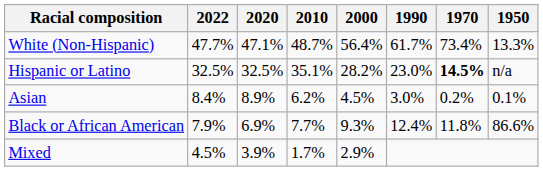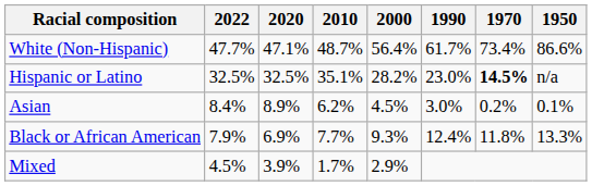 <table class="wikitable sortable collapsible" style="font-size: 90%;">
 <tr>
 <th>Racial composition</th>
 <th>2022</th>
 <th>2020</th>
 <th>2010</th>
 <th>2000</th>
 <th>1990</th>
 <th>1970</th>
 <th>1950</th>
 </tr>
 <tr>
 <td><a href='#'>White (Non-Hispanic)</a></td>
 <td>47.7%</td>
 <td>47.1%</td>
 <td>48.7%</td>
 <td>56.4%</td>
 <td>61.7%</td>
 <td>73.4%</td>
-<td>13.3%</td>
+<td>86.6%</td>
 </tr>
 <tr>
 <td><a href='#'>Hispanic or Latino</a></td>
 <td>32.5%</td>
 <td>32.5%</td>
 <td>35.1%</td>
 <td>28.2%</td>
 <td>23.0%</td>
 <td><strong>14.5%</strong></td>
 <td>n/a</td>
 </tr>
 <tr>
 <td><a href='#'>Asian</a></td>
 <td>8.4%</td>
 <td>8.9%</td>
 <td>6.2%</td>
 <td>4.5%</td>
 <td>3.0%</td>
 <td>0.2%</td>
 <td>0.1%</td>
 </tr>
 <tr>
 <td><a href='#'>Black or African American</a></td>
 <td>7.9%</td>
 <td>6.9%</td>
 <td>7.7%</td>
 <td>9.3%</td>
 <td>12.4%</td>
 <td>11.8%</td>
-<td>86.6%</td>
+<td>13.3%</td>
 </tr>
 <tr>
 <td><a href='#'>Mixed</a></td>
 <td>4.5%</td>
 <td>3.9%</td>
 <td>1.7%</td>
 <td>2.9%</td>
 </tr>
 </table>
